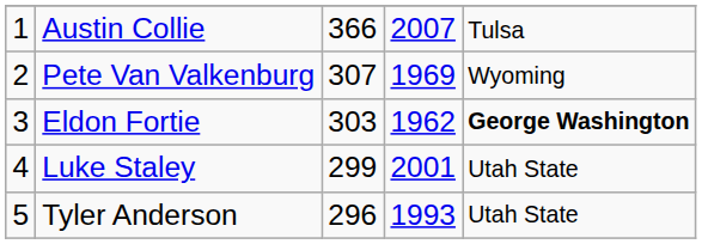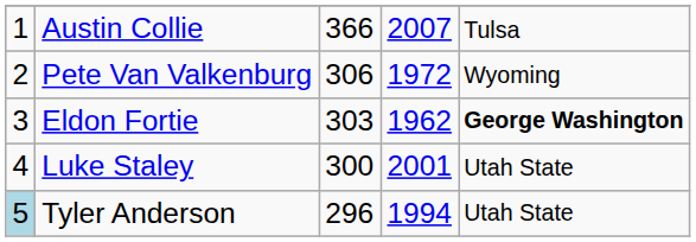 <table class="wikitable">
 <tr>
 </tr>
 <tr>
 <td>1</td>
 <td><a href='#'>Austin Collie</a></td>
 <td>366</td>
 <td><a href='#'>2007</a></td>
 <td style="font-size:80%;">Tulsa</td>
 </tr>
 <tr>
 <td>2</td>
 <td><a href='#'>Pete Van Valkenburg</a></td>
-<td>307</td>
-<td><a href='#'>1969</a></td>
+<td>306</td>
+<td><a href='#'>1972</a></td>
 <td style="font-size:80%;">Wyoming</td>
 </tr>
 <tr>
 <td>3</td>
 <td><a href='#'>Eldon Fortie</a></td>
 <td>303</td>
 <td><a href='#'>1962</a></td>
 <td style="font-size:80%;"><strong>George Washington</strong></td>
 </tr>
 <tr>
 <td>4</td>
 <td><a href='#'>Luke Staley</a></td>
-<td>299</td>
+<td>300</td>
 <td><a href='#'>2001</a></td>
 <td style="font-size:80%;">Utah State</td>
 </tr>
 <tr>
-<td>5</td>
+<td style="background: lightblue;">5</td>
 <td>Tyler Anderson</td>
 <td>296</td>
-<td><a href='#'>1993</a></td>
+<td><a href='#'>1994</a></td>
 <td style="font-size:80%;">Utah State</td>
 </tr>
 </table>
